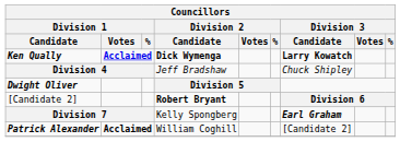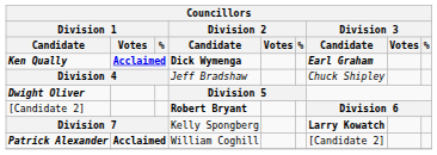 <table class="wikitable collapsible collapsed" align="right">
 <tr>
 <th colspan=9>Councillors</th>
 </tr>
 <tr>
 <th colspan=3>Division 1</th>
 <th colspan=3>Division 2</th>
 <th colspan=3>Division 3</th>
 </tr>
 <tr>
 <th>Candidate</th>
 <th>Votes</th>
 <th>%</th>
 <th>Candidate</th>
 <th>Votes</th>
 <th>%</th>
 <th>Candidate</th>
 <th>Votes</th>
 <th>%</th>
 </tr>
 <tr>
 <td><strong><em>Ken Qually</em></strong></td>
 <td colspan=2><strong><a href='#'>Acclaimed</a></strong></td>
 <td><strong>Dick Wymenga</strong></td>
 <td></td>
 <td></td>
-<td><strong>Larry Kowatch</strong></td>
+<td><strong><em>Earl Graham</em></strong></td>
 <td></td>
 <td></td>
 </tr>
 <tr>
 <th colspan=3>Division 4</th>
 <td><em>Jeff Bradshaw</em></td>
 <td></td>
 <td></td>
 <td><em>Chuck Shipley</em></td>
 <td></td>
 <td></td>
 </tr>
 <tr>
 <td><strong><em>Dwight Oliver</em></strong></td>
 <td></td>
 <td></td>
 <th colspan=3>Division 5</th>
 </tr>
 <tr>
 <td>[Candidate 2]</td>
 <td></td>
 <td></td>
 <td><strong>Robert Bryant</strong></td>
 <td></td>
 <td></td>
 <th colspan=3>Division 6</th>
 </tr>
 <tr>
 <th colspan=3>Division 7</th>
 <td>Kelly Spongberg</td>
 <td></td>
 <td></td>
-<td><strong><em>Earl Graham</em></strong></td>
+<td><strong>Larry Kowatch</strong></td>
 <td></td>
 <td></td>
 </tr>
 <tr>
 <td><strong><em>Patrick Alexander</em></strong></td>
 <td colspan=2><strong>Acclaimed</strong></td>
 <td>William Coghill</td>
 <td></td>
 <td></td>
 <td>[Candidate 2]</td>
 <td></td>
 <td></td>
 </tr>
 <tr>
 </tr>
 </table>
